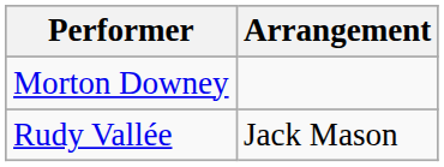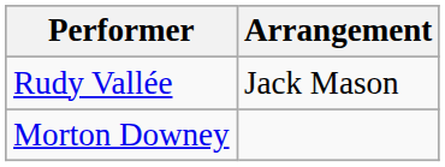 <table class="wikitable">
 <tr>
 <th>Performer</th>
 <th>Arrangement</th>
 </tr>
 <tr>
+<td><a href='#'>Rudy Vallée</a></td>
+<td>Jack Mason</td>
+</tr>
+<tr>
 <td><a href='#'>Morton Downey</a></td>
 <td></td>
 </tr>
-<tr>
-<td><a href='#'>Rudy Vallée</a></td>
-<td>Jack Mason</td>
-</tr>
 </table>
